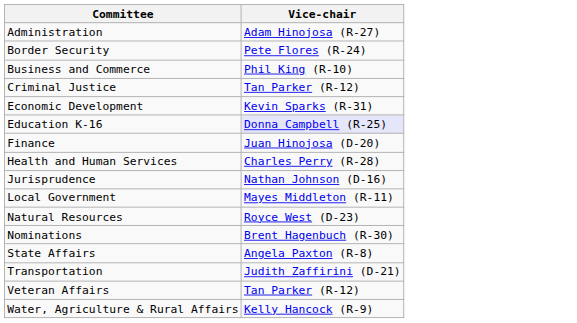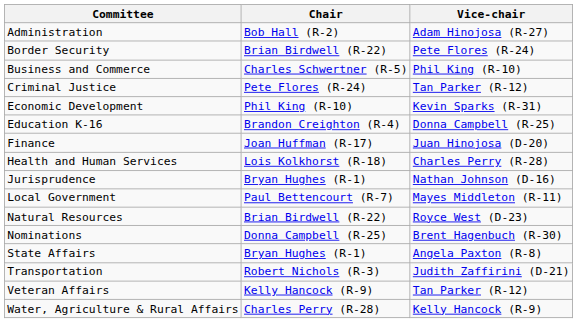 <table class="wikitable">
 <tr>
 <th>Committee</th>
+<th>Chair</th>
 <th>Vice-chair</th>
 </tr>
 <tr>
 <td>Administration</td>
+<td><a href='#'>Bob Hall</a> (R-2)</td>
 <td><a href='#'>Adam Hinojosa</a> (R-27)</td>
 </tr>
 <tr>
 <td>Border Security</td>
+<td><a href='#'>Brian Birdwell</a> (R-22)</td>
 <td><a href='#'>Pete Flores</a> (R-24)</td>
 </tr>
 <tr>
 <td>Business and Commerce</td>
+<td><a href='#'>Charles Schwertner</a> (R-5)</td>
 <td><a href='#'>Phil King</a> (R-10)</td>
 </tr>
 <tr>
 <td>Criminal Justice</td>
+<td><a href='#'>Pete Flores</a> (R-24)</td>
 <td><a href='#'>Tan Parker</a> (R-12)</td>
 </tr>
 <tr>
 <td>Economic Development</td>
+<td><a href='#'>Phil King</a> (R-10)</td>
 <td><a href='#'>Kevin Sparks</a> (R-31)</td>
 </tr>
 <tr>
 <td>Education K-16</td>
-<td style="background: lavender;"><a href='#'>Donna Campbell</a> (R-25)</td>
+<td><a href='#'>Brandon Creighton</a> (R-4)</td>
+<td><a href='#'>Donna Campbell</a> (R-25)</td>
 </tr>
 <tr>
 <td>Finance</td>
+<td><a href='#'>Joan Huffman</a> (R-17)</td>
 <td><a href='#'>Juan Hinojosa</a> (D-20)</td>
 </tr>
 <tr>
 <td>Health and Human Services</td>
+<td><a href='#'>Lois Kolkhorst</a> (R-18)</td>
 <td><a href='#'>Charles Perry</a> (R-28)</td>
 </tr>
 <tr>
 <td>Jurisprudence</td>
+<td><a href='#'>Bryan Hughes</a> (R-1)</td>
 <td><a href='#'>Nathan Johnson</a> (D-16)</td>
 </tr>
 <tr>
 <td>Local Government</td>
+<td><a href='#'>Paul Bettencourt</a> (R-7)</td>
 <td><a href='#'>Mayes Middleton</a> (R-11)</td>
 </tr>
 <tr>
 <td>Natural Resources</td>
+<td><a href='#'>Brian Birdwell</a> (R-22)</td>
 <td><a href='#'>Royce West</a> (D-23)</td>
 </tr>
 <tr>
 <td>Nominations</td>
+<td><a href='#'>Donna Campbell</a> (R-25)</td>
 <td><a href='#'>Brent Hagenbuch</a> (R-30)</td>
 </tr>
 <tr>
 <td>State Affairs</td>
+<td><a href='#'>Bryan Hughes</a> (R-1)</td>
 <td><a href='#'>Angela Paxton</a> (R-8)</td>
 </tr>
 <tr>
 <td>Transportation</td>
+<td><a href='#'>Robert Nichols</a> (R-3)</td>
 <td><a href='#'>Judith Zaffirini</a> (D-21)</td>
 </tr>
 <tr>
 <td>Veteran Affairs</td>
+<td><a href='#'>Kelly Hancock</a> (R-9)</td>
 <td><a href='#'>Tan Parker</a> (R-12)</td>
 </tr>
 <tr>
 <td>Water, Agriculture & Rural Affairs</td>
+<td><a href='#'>Charles Perry</a> (R-28)</td>
 <td><a href='#'>Kelly Hancock</a> (R-9)</td>
 </tr>
 </table>
